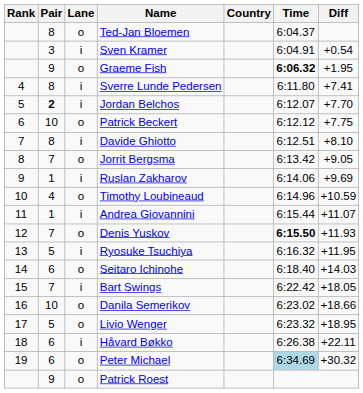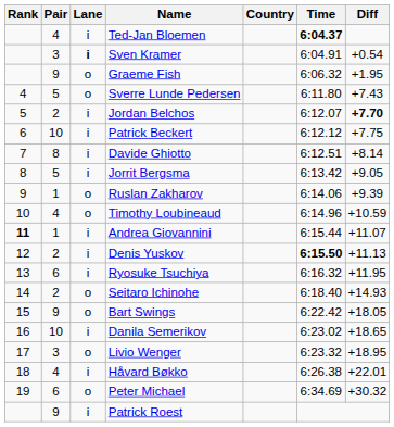 <table class="wikitable sortable" style="text-align:center">
 <tr>
 <th>Rank</th>
 <th>Pair</th>
 <th>Lane</th>
 <th>Name</th>
 <th>Country</th>
 <th>Time</th>
 <th>Diff</th>
 </tr>
 <tr>
 <td></td>
-<td>8</td>
-<td>o</td>
+<td>4</td>
+<td>i</td>
 <td align=left><a href='#'>Ted-Jan Bloemen</a></td>
 <td align=left></td>
-<td>6:04.37</td>
+<td><strong>6:04.37</strong></td>
 <td></td>
 </tr>
 <tr>
 <td></td>
 <td>3</td>
-<td>i</td>
+<td><strong>i</strong></td>
 <td align=left><a href='#'>Sven Kramer</a></td>
 <td align=left></td>
 <td>6:04.91</td>
 <td>+0.54</td>
 </tr>
 <tr>
 <td></td>
 <td>9</td>
 <td>o</td>
 <td align=left><a href='#'>Graeme Fish</a></td>
 <td align=left></td>
-<td><strong>6:06.32</strong></td>
+<td>6:06.32</td>
 <td>+1.95</td>
 </tr>
 <tr>
 <td>4</td>
-<td>8</td>
-<td>i</td>
+<td>5</td>
+<td>o</td>
 <td align=left><a href='#'>Sverre Lunde Pedersen</a></td>
 <td align=left></td>
 <td>6:11.80</td>
-<td>+7.41</td>
+<td>+7.43</td>
 </tr>
 <tr>
 <td>5</td>
-<td><strong>2</strong></td>
+<td>2</td>
 <td>i</td>
 <td align=left><a href='#'>Jordan Belchos</a></td>
 <td align=left></td>
 <td>6:12.07</td>
-<td>+7.70</td>
+<td><strong>+7.70</strong></td>
 </tr>
 <tr>
 <td>6</td>
 <td>10</td>
-<td>o</td>
+<td>i</td>
 <td align=left><a href='#'>Patrick Beckert</a></td>
 <td align=left></td>
 <td>6:12.12</td>
 <td>+7.75</td>
 </tr>
 <tr>
 <td>7</td>
 <td>8</td>
 <td>i</td>
 <td align=left><a href='#'>Davide Ghiotto</a></td>
 <td align=left></td>
 <td>6:12.51</td>
-<td>+8.10</td>
+<td>+8.14</td>
 </tr>
 <tr>
 <td>8</td>
-<td>7</td>
-<td>o</td>
+<td>5</td>
+<td>i</td>
 <td align=left><a href='#'>Jorrit Bergsma</a></td>
 <td align=left></td>
 <td>6:13.42</td>
 <td>+9.05</td>
 </tr>
 <tr>
 <td>9</td>
 <td>1</td>
-<td>i</td>
+<td>o</td>
 <td align="left"><a href='#'>Ruslan Zakharov</a></td>
 <td align=left></td>
 <td>6:14.06</td>
-<td>+9.69</td>
+<td>+9.39</td>
 </tr>
 <tr>
 <td>10</td>
 <td>4</td>
 <td>o</td>
 <td align="left"><a href='#'>Timothy Loubineaud</a></td>
 <td align=left></td>
 <td>6:14.96</td>
 <td>+10.59</td>
 </tr>
 <tr>
-<td>11</td>
+<td><strong>11</strong></td>
 <td>1</td>
 <td>i</td>
 <td align=left><a href='#'>Andrea Giovannini</a></td>
 <td align=left></td>
 <td>6:15.44</td>
 <td>+11.07</td>
 </tr>
 <tr>
 <td>12</td>
-<td>7</td>
-<td>o</td>
+<td>2</td>
+<td>i</td>
 <td align=left><a href='#'>Denis Yuskov</a></td>
 <td align=left></td>
 <td><strong>6:15.50</strong></td>
-<td>+11.93</td>
+<td>+11.13</td>
 </tr>
 <tr>
 <td>13</td>
-<td>5</td>
+<td>6</td>
 <td>i</td>
 <td align=left><a href='#'>Ryosuke Tsuchiya</a></td>
 <td align=left></td>
 <td>6:16.32</td>
 <td>+11.95</td>
 </tr>
 <tr>
 <td>14</td>
-<td>6</td>
+<td>2</td>
 <td>o</td>
 <td align=left><a href='#'>Seitaro Ichinohe</a></td>
 <td align=left></td>
 <td>6:18.40</td>
-<td>+14.03</td>
+<td>+14.93</td>
 </tr>
 <tr>
 <td>15</td>
-<td>7</td>
-<td>i</td>
+<td>9</td>
+<td>o</td>
 <td align=left><a href='#'>Bart Swings</a></td>
 <td align=left></td>
 <td>6:22.42</td>
 <td>+18.05</td>
 </tr>
 <tr>
 <td>16</td>
 <td>10</td>
-<td>o</td>
+<td>i</td>
 <td align=left><a href='#'>Danila Semerikov</a></td>
 <td align=left></td>
 <td>6:23.02</td>
-<td>+18.66</td>
+<td>+18.65</td>
 </tr>
 <tr>
 <td>17</td>
-<td>5</td>
+<td>3</td>
 <td>o</td>
 <td align=left><a href='#'>Livio Wenger</a></td>
 <td align=left></td>
 <td>6:23.32</td>
 <td>+18.95</td>
 </tr>
 <tr>
 <td>18</td>
-<td>6</td>
+<td>4</td>
 <td>i</td>
 <td align=left><a href='#'>Håvard Bøkko</a></td>
 <td align=left></td>
 <td>6:26.38</td>
-<td>+22.11</td>
+<td>+22.01</td>
 </tr>
 <tr>
 <td>19</td>
 <td>6</td>
 <td>o</td>
 <td align=left><a href='#'>Peter Michael</a></td>
 <td align=left></td>
-<td style="background: lightblue;">6:34.69</td>
+<td>6:34.69</td>
 <td>+30.32</td>
 </tr>
 <tr>
 <td></td>
 <td>9</td>
-<td>o</td>
+<td>i</td>
 <td align=left><a href='#'>Patrick Roest</a></td>
 <td align=left></td>
 <td colspan=2></td>
 </tr>
 </table>
